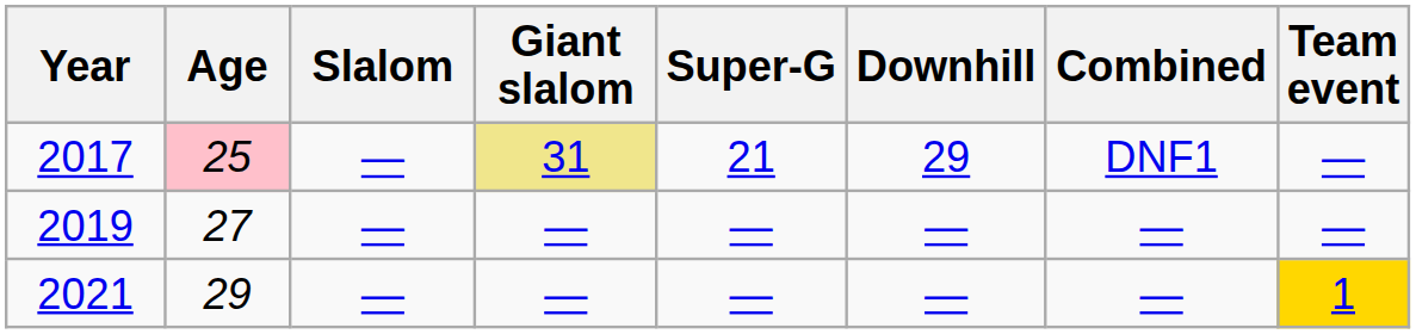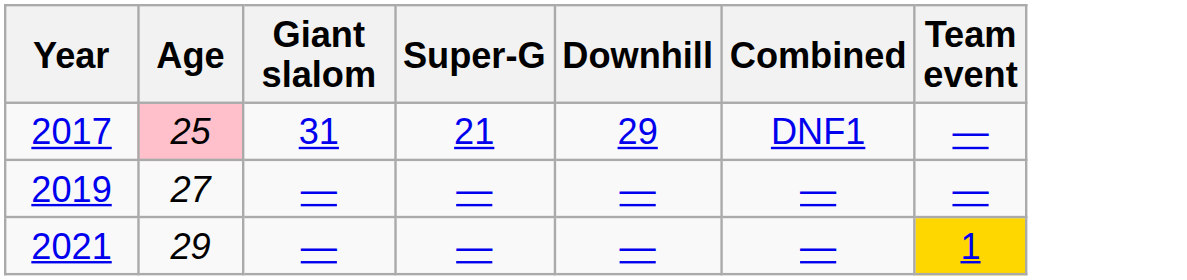 <table class=wikitable style="text-align:center ; font-size:95%;">
 <tr>
 <th>  Year  </th>
 <th> Age </th>
-<th> Slalom </th>
 <th> Giant <br> slalom </th>
 <th>Super-G</th>
 <th>Downhill</th>
 <th>Combined</th>
 <th>Team<br>event</th>
 </tr>
 <tr>
 <td><a href='#'>2017</a></td>
 <td style="background: pink;"><em>25</em></td>
-<td><a href='#'>—</a></td>
-<td style="background: khaki;"><a href='#'>31</a></td>
+<td><a href='#'>31</a></td>
 <td><a href='#'>21</a></td>
 <td><a href='#'>29</a></td>
 <td><a href='#'>DNF1</a></td>
 <td><a href='#'>—</a></td>
 </tr>
 <tr>
 <td><a href='#'>2019</a></td>
 <td><em>27</em></td>
 <td><a href='#'>—</a></td>
 <td><a href='#'>—</a></td>
 <td><a href='#'>—</a></td>
 <td><a href='#'>—</a></td>
 <td><a href='#'>—</a></td>
-<td><a href='#'>—</a></td>
 </tr>
 <tr>
 <td><a href='#'>2021</a></td>
 <td><em>29</em></td>
 <td><a href='#'>—</a></td>
 <td><a href='#'>—</a></td>
 <td><a href='#'>—</a></td>
 <td><a href='#'>—</a></td>
-<td><a href='#'>—</a></td>
 <td style="background:gold;"><a href='#'>1</a></td>
 </tr>
 </table>
